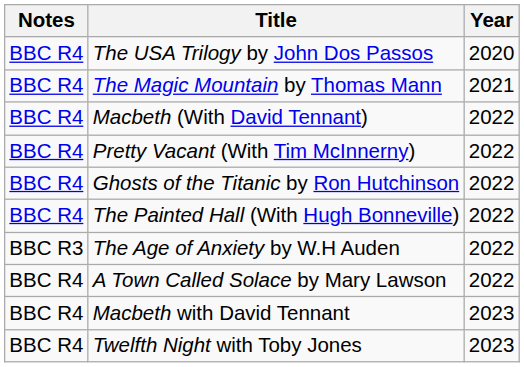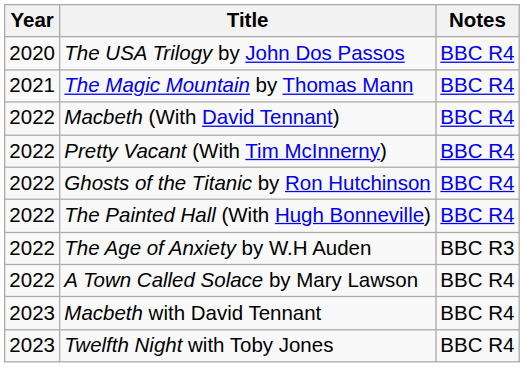 <table class="wikitable sortable mw-collapsible">
 <tr>
+<th>Year</th>
+<th>Title</th>
 <th>Notes</th>
-<th>Title</th>
-<th>Year</th>
 </tr>
 <tr>
+<td>2020</td>
+<td><em>The USA Trilogy</em> by <a href='#'>John Dos Passos</a></td>
 <td><a href='#'>BBC R4</a></td>
-<td><em>The USA Trilogy</em> by <a href='#'>John Dos Passos</a></td>
-<td>2020</td>
 </tr>
 <tr>
+<td>2021</td>
+<td><em><a href='#'>The Magic Mountain</a></em> by <a href='#'>Thomas Mann</a></td>
 <td><a href='#'>BBC R4</a></td>
-<td><em><a href='#'>The Magic Mountain</a></em> by <a href='#'>Thomas Mann</a></td>
-<td>2021</td>
 </tr>
 <tr>
+<td>2022</td>
+<td><em>Macbeth</em> (With <a href='#'>David Tennant</a>)</td>
 <td><a href='#'>BBC R4</a></td>
-<td><em>Macbeth</em> (With <a href='#'>David Tennant</a>)</td>
-<td>2022</td>
 </tr>
 <tr>
+<td>2022</td>
+<td><em>Pretty Vacant</em> (With <a href='#'>Tim McInnerny</a>)</td>
 <td><a href='#'>BBC R4</a></td>
-<td><em>Pretty Vacant</em> (With <a href='#'>Tim McInnerny</a>)</td>
-<td>2022</td>
 </tr>
 <tr>
+<td>2022</td>
+<td><em>Ghosts of the Titanic</em> by <a href='#'>Ron Hutchinson</a></td>
 <td><a href='#'>BBC R4</a></td>
-<td><em>Ghosts of the Titanic</em> by <a href='#'>Ron Hutchinson</a></td>
-<td>2022</td>
 </tr>
 <tr>
+<td>2022</td>
+<td><em>The Painted Hall</em> (With <a href='#'>Hugh Bonneville</a>)</td>
 <td><a href='#'>BBC R4</a></td>
-<td><em>The Painted Hall</em> (With <a href='#'>Hugh Bonneville</a>)</td>
-<td>2022</td>
 </tr>
 <tr>
+<td>2022</td>
+<td><em>The Age of Anxiety</em> by W.H Auden</td>
 <td>BBC R3</td>
-<td><em>The Age of Anxiety</em> by W.H Auden</td>
-<td>2022</td>
 </tr>
 <tr>
+<td>2022</td>
+<td><em>A Town Called Solace</em> by Mary Lawson</td>
 <td>BBC R4</td>
-<td><em>A Town Called Solace</em> by Mary Lawson</td>
-<td>2022</td>
 </tr>
 <tr>
+<td>2023</td>
+<td><em>Macbeth</em> with David Tennant</td>
 <td>BBC R4</td>
-<td><em>Macbeth</em> with David Tennant</td>
-<td>2023</td>
 </tr>
 <tr>
+<td>2023</td>
+<td><em>Twelfth Night</em> with Toby Jones</td>
 <td>BBC R4</td>
-<td><em>Twelfth Night</em> with Toby Jones</td>
-<td>2023</td>
 </tr>
 </table>
